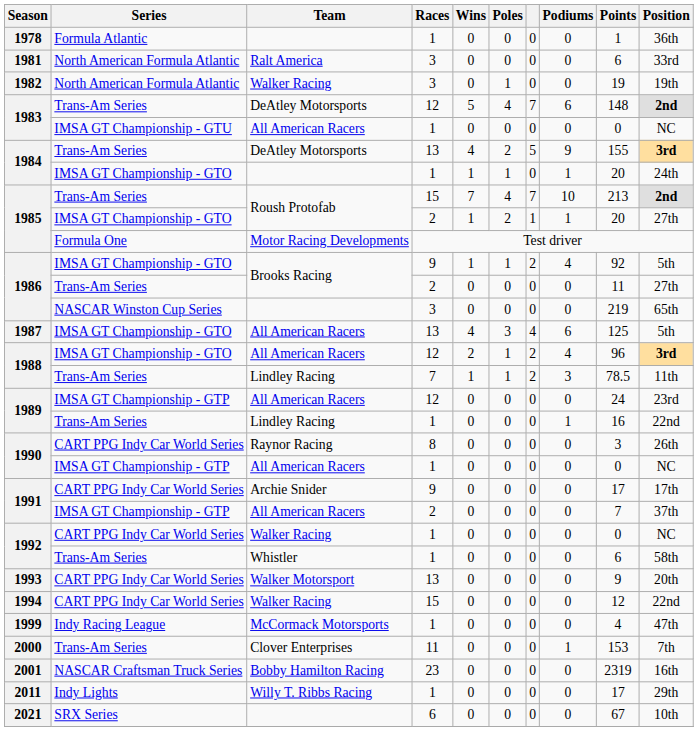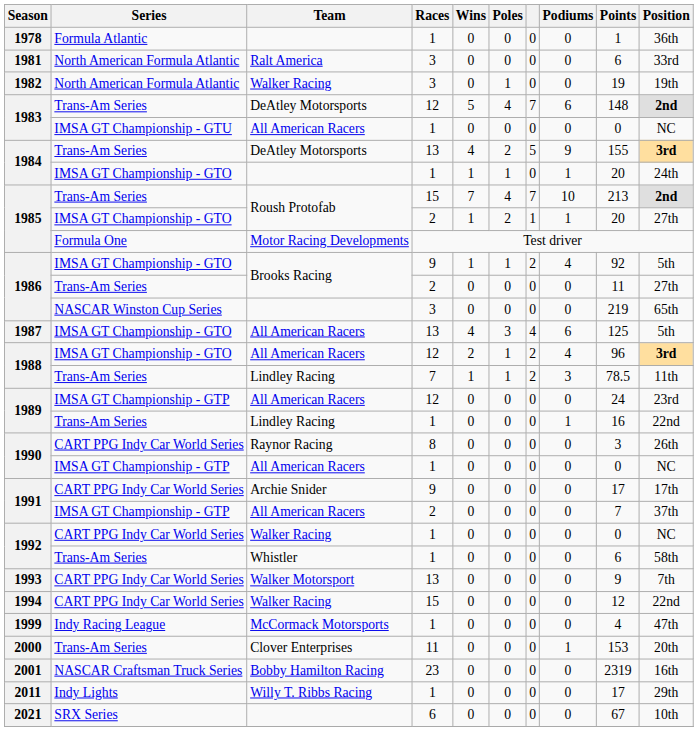 <table class="wikitable" style="font-size: 90%; text-align:center">
 <tr>
 <th>Season</th>
 <th>Series</th>
 <th>Team</th>
 <th>Races</th>
 <th>Wins</th>
 <th>Poles</th>
 <th></th>
 <th>Podiums</th>
 <th>Points</th>
 <th>Position</th>
 </tr>
 <tr>
 <th>1978</th>
 <td align=left><a href='#'>Formula Atlantic</a></td>
 <td align=left></td>
 <td>1</td>
 <td>0</td>
 <td>0</td>
 <td>0</td>
 <td>0</td>
 <td>1</td>
 <td>36th</td>
 </tr>
 <tr>
 <th>1981</th>
 <td align=left><a href='#'>North American Formula Atlantic</a></td>
 <td align=left><a href='#'>Ralt America</a></td>
 <td>3</td>
 <td>0</td>
 <td>0</td>
 <td>0</td>
 <td>0</td>
 <td>6</td>
 <td>33rd</td>
 </tr>
 <tr>
 <th>1982</th>
 <td align=left><a href='#'>North American Formula Atlantic</a></td>
 <td align=left><a href='#'>Walker Racing</a></td>
 <td>3</td>
 <td>0</td>
 <td>1</td>
 <td>0</td>
 <td>0</td>
 <td>19</td>
 <td>19th</td>
 </tr>
 <tr>
 <th rowspan=2>1983</th>
 <td align=left><a href='#'>Trans-Am Series</a></td>
 <td align=left>DeAtley Motorsports</td>
 <td>12</td>
 <td>5</td>
 <td>4</td>
 <td>7</td>
 <td>6</td>
 <td>148</td>
 <td style="background:#DFDFDF;"><strong>2nd</strong></td>
 </tr>
 <tr>
 <td align=left><a href='#'>IMSA GT Championship - GTU</a></td>
 <td align=left><a href='#'>All American Racers</a></td>
 <td>1</td>
 <td>0</td>
 <td>0</td>
 <td>0</td>
 <td>0</td>
 <td>0</td>
 <td>NC</td>
 </tr>
 <tr>
 <th rowspan=2>1984</th>
 <td align=left><a href='#'>Trans-Am Series</a></td>
 <td align=left>DeAtley Motorsports</td>
 <td>13</td>
 <td>4</td>
 <td>2</td>
 <td>5</td>
 <td>9</td>
 <td>155</td>
 <td style="background:#FFDF9F;"><strong>3rd</strong></td>
 </tr>
 <tr>
 <td align=left><a href='#'>IMSA GT Championship - GTO</a></td>
 <td align=left></td>
 <td>1</td>
 <td>1</td>
 <td>1</td>
 <td>0</td>
 <td>1</td>
 <td>20</td>
 <td>24th</td>
 </tr>
 <tr>
 <th rowspan=3>1985</th>
 <td align=left><a href='#'>Trans-Am Series</a></td>
 <td rowspan="2" style="text-align:left">Roush Protofab</td>
 <td>15</td>
 <td>7</td>
 <td>4</td>
 <td>7</td>
 <td>10</td>
 <td>213</td>
 <td style="background:#DFDFDF;"><strong>2nd</strong></td>
 </tr>
 <tr>
 <td align=left><a href='#'>IMSA GT Championship - GTO</a></td>
 <td>2</td>
 <td>1</td>
 <td>2</td>
 <td>1</td>
 <td>1</td>
 <td>20</td>
 <td>27th</td>
 </tr>
 <tr>
 <td align=left><a href='#'>Formula One</a></td>
 <td align=left><a href='#'>Motor Racing Developments</a></td>
 <td colspan="7">Test driver</td>
 </tr>
 <tr>
 <th rowspan=3>1986</th>
 <td align=left><a href='#'>IMSA GT Championship - GTO</a></td>
 <td rowspan="2" style="text-align:left">Brooks Racing</td>
 <td>9</td>
 <td>1</td>
 <td>1</td>
 <td>2</td>
 <td>4</td>
 <td>92</td>
 <td>5th</td>
 </tr>
 <tr>
 <td align=left><a href='#'>Trans-Am Series</a></td>
 <td>2</td>
 <td>0</td>
 <td>0</td>
 <td>0</td>
 <td>0</td>
 <td>11</td>
 <td>27th</td>
 </tr>
 <tr>
 <td align=left><a href='#'>NASCAR Winston Cup Series</a></td>
 <td align=left></td>
 <td>3</td>
 <td>0</td>
 <td>0</td>
 <td>0</td>
 <td>0</td>
 <td>219</td>
 <td>65th</td>
 </tr>
 <tr>
 <th>1987</th>
 <td align=left><a href='#'>IMSA GT Championship - GTO</a></td>
 <td align=left><a href='#'>All American Racers</a></td>
 <td>13</td>
 <td>4</td>
 <td>3</td>
 <td>4</td>
 <td>6</td>
 <td>125</td>
 <td>5th</td>
 </tr>
 <tr>
 <th rowspan=2>1988</th>
 <td align=left><a href='#'>IMSA GT Championship - GTO</a></td>
 <td align=left><a href='#'>All American Racers</a></td>
 <td>12</td>
 <td>2</td>
 <td>1</td>
 <td>2</td>
 <td>4</td>
 <td>96</td>
 <td style="background:#FFDF9F;"><strong>3rd</strong></td>
 </tr>
 <tr>
 <td align=left><a href='#'>Trans-Am Series</a></td>
 <td align=left>Lindley Racing</td>
 <td>7</td>
 <td>1</td>
 <td>1</td>
 <td>2</td>
 <td>3</td>
 <td>78.5</td>
 <td>11th</td>
 </tr>
 <tr>
 <th rowspan=2>1989</th>
 <td align=left><a href='#'>IMSA GT Championship - GTP</a></td>
 <td align=left><a href='#'>All American Racers</a></td>
 <td>12</td>
 <td>0</td>
 <td>0</td>
 <td>0</td>
 <td>0</td>
 <td>24</td>
 <td>23rd</td>
 </tr>
 <tr>
 <td align=left><a href='#'>Trans-Am Series</a></td>
 <td align=left>Lindley Racing</td>
 <td>1</td>
 <td>0</td>
 <td>0</td>
 <td>0</td>
 <td>1</td>
 <td>16</td>
 <td>22nd</td>
 </tr>
 <tr>
 <th rowspan=2>1990</th>
 <td align=left><a href='#'>CART PPG Indy Car World Series</a></td>
 <td align=left>Raynor Racing</td>
 <td>8</td>
 <td>0</td>
 <td>0</td>
 <td>0</td>
 <td>0</td>
 <td>3</td>
 <td>26th</td>
 </tr>
 <tr>
 <td align=left><a href='#'>IMSA GT Championship - GTP</a></td>
 <td align=left><a href='#'>All American Racers</a></td>
 <td>1</td>
 <td>0</td>
 <td>0</td>
 <td>0</td>
 <td>0</td>
 <td>0</td>
 <td>NC</td>
 </tr>
 <tr>
 <th rowspan=2>1991</th>
 <td align=left><a href='#'>CART PPG Indy Car World Series</a></td>
 <td align=left>Archie Snider</td>
 <td>9</td>
 <td>0</td>
 <td>0</td>
 <td>0</td>
 <td>0</td>
 <td>17</td>
 <td>17th</td>
 </tr>
 <tr>
 <td align=left><a href='#'>IMSA GT Championship - GTP</a></td>
 <td align=left><a href='#'>All American Racers</a></td>
 <td>2</td>
 <td>0</td>
 <td>0</td>
 <td>0</td>
 <td>0</td>
 <td>7</td>
 <td>37th</td>
 </tr>
 <tr>
 <th rowspan=2>1992</th>
 <td align=left><a href='#'>CART PPG Indy Car World Series</a></td>
 <td align=left><a href='#'>Walker Racing</a></td>
 <td>1</td>
 <td>0</td>
 <td>0</td>
 <td>0</td>
 <td>0</td>
 <td>0</td>
 <td>NC</td>
 </tr>
 <tr>
 <td align=left><a href='#'>Trans-Am Series</a></td>
 <td align=left>Whistler</td>
 <td>1</td>
 <td>0</td>
 <td>0</td>
 <td>0</td>
 <td>0</td>
 <td>6</td>
 <td>58th</td>
 </tr>
 <tr>
 <th>1993</th>
 <td align=left><a href='#'>CART PPG Indy Car World Series</a></td>
 <td align=left><a href='#'>Walker Motorsport</a></td>
 <td>13</td>
 <td>0</td>
 <td>0</td>
 <td>0</td>
 <td>0</td>
 <td>9</td>
-<td>20th</td>
+<td>7th</td>
 </tr>
 <tr>
 <th>1994</th>
 <td align=left><a href='#'>CART PPG Indy Car World Series</a></td>
 <td align=left><a href='#'>Walker Racing</a></td>
 <td>15</td>
 <td>0</td>
 <td>0</td>
 <td>0</td>
 <td>0</td>
 <td>12</td>
 <td>22nd</td>
 </tr>
 <tr>
 <th>1999</th>
 <td align=left><a href='#'>Indy Racing League</a></td>
 <td align=left><a href='#'>McCormack Motorsports</a></td>
 <td>1</td>
 <td>0</td>
 <td>0</td>
 <td>0</td>
 <td>0</td>
 <td>4</td>
 <td>47th</td>
 </tr>
 <tr>
 <th>2000</th>
 <td align=left><a href='#'>Trans-Am Series</a></td>
 <td align=left>Clover Enterprises</td>
 <td>11</td>
 <td>0</td>
 <td>0</td>
 <td>0</td>
 <td>1</td>
 <td>153</td>
-<td>7th</td>
+<td>20th</td>
 </tr>
 <tr>
 <th>2001</th>
 <td align=left><a href='#'>NASCAR Craftsman Truck Series</a></td>
 <td align=left><a href='#'>Bobby Hamilton Racing</a></td>
 <td>23</td>
 <td>0</td>
 <td>0</td>
 <td>0</td>
 <td>0</td>
 <td>2319</td>
 <td>16th</td>
 </tr>
 <tr>
 <th>2011</th>
 <td align=left><a href='#'>Indy Lights</a></td>
 <td align=left><a href='#'>Willy T. Ribbs Racing</a></td>
 <td>1</td>
 <td>0</td>
 <td>0</td>
 <td>0</td>
 <td>0</td>
 <td>17</td>
 <td>29th</td>
 </tr>
 <tr>
 <th>2021</th>
 <td align=left><a href='#'>SRX Series</a></td>
 <td align=left></td>
 <td>6</td>
 <td>0</td>
 <td>0</td>
 <td>0</td>
 <td>0</td>
 <td>67</td>
 <td>10th</td>
 </tr>
 <tr>
 </tr>
 </table>
